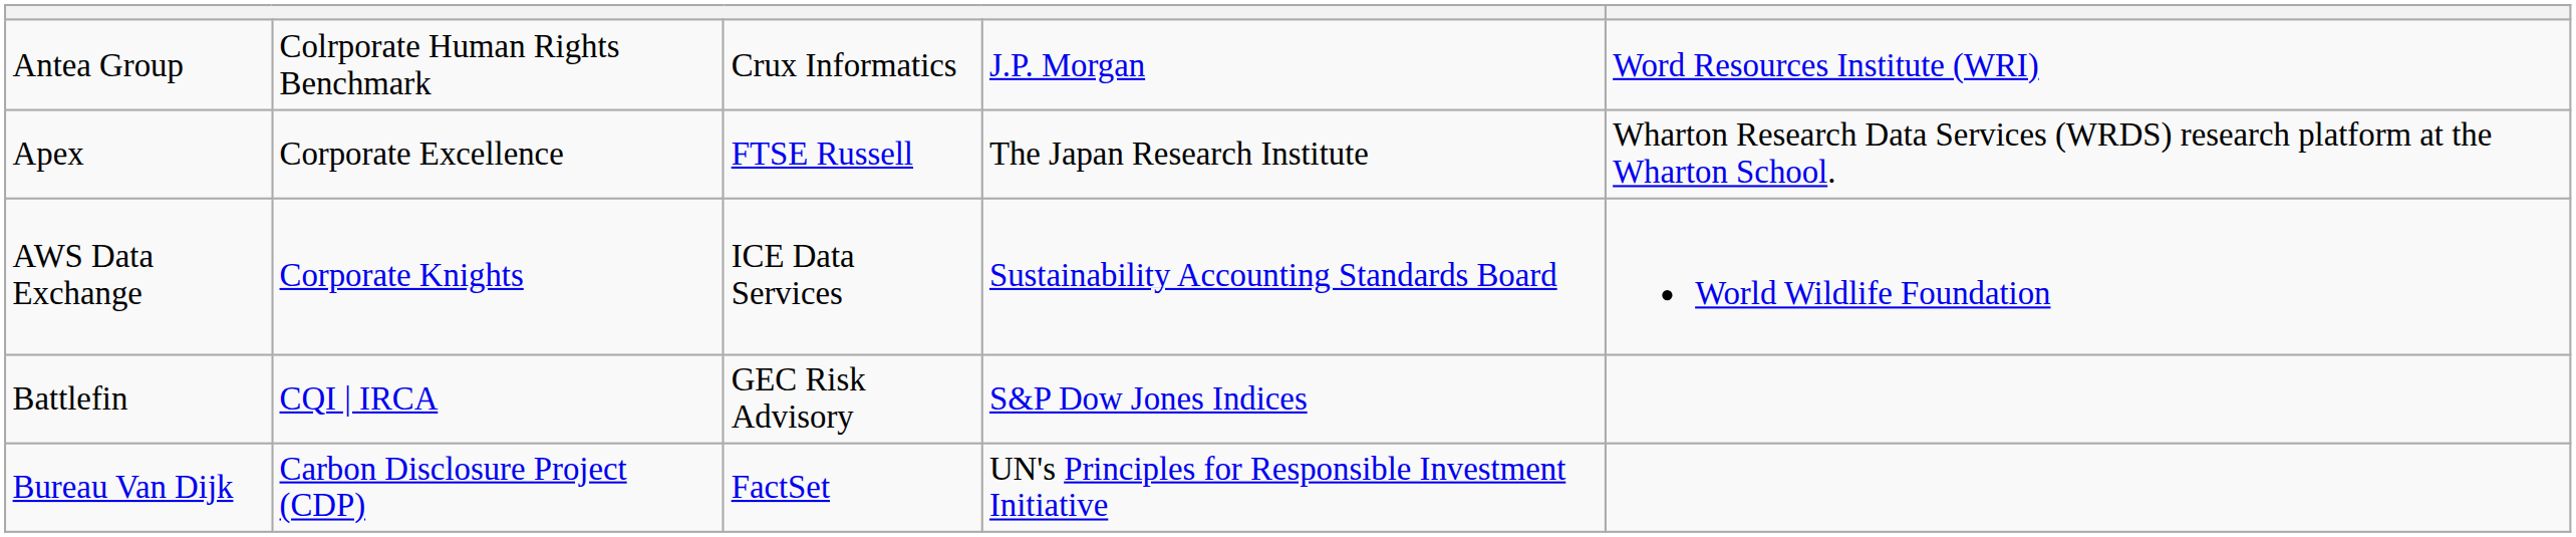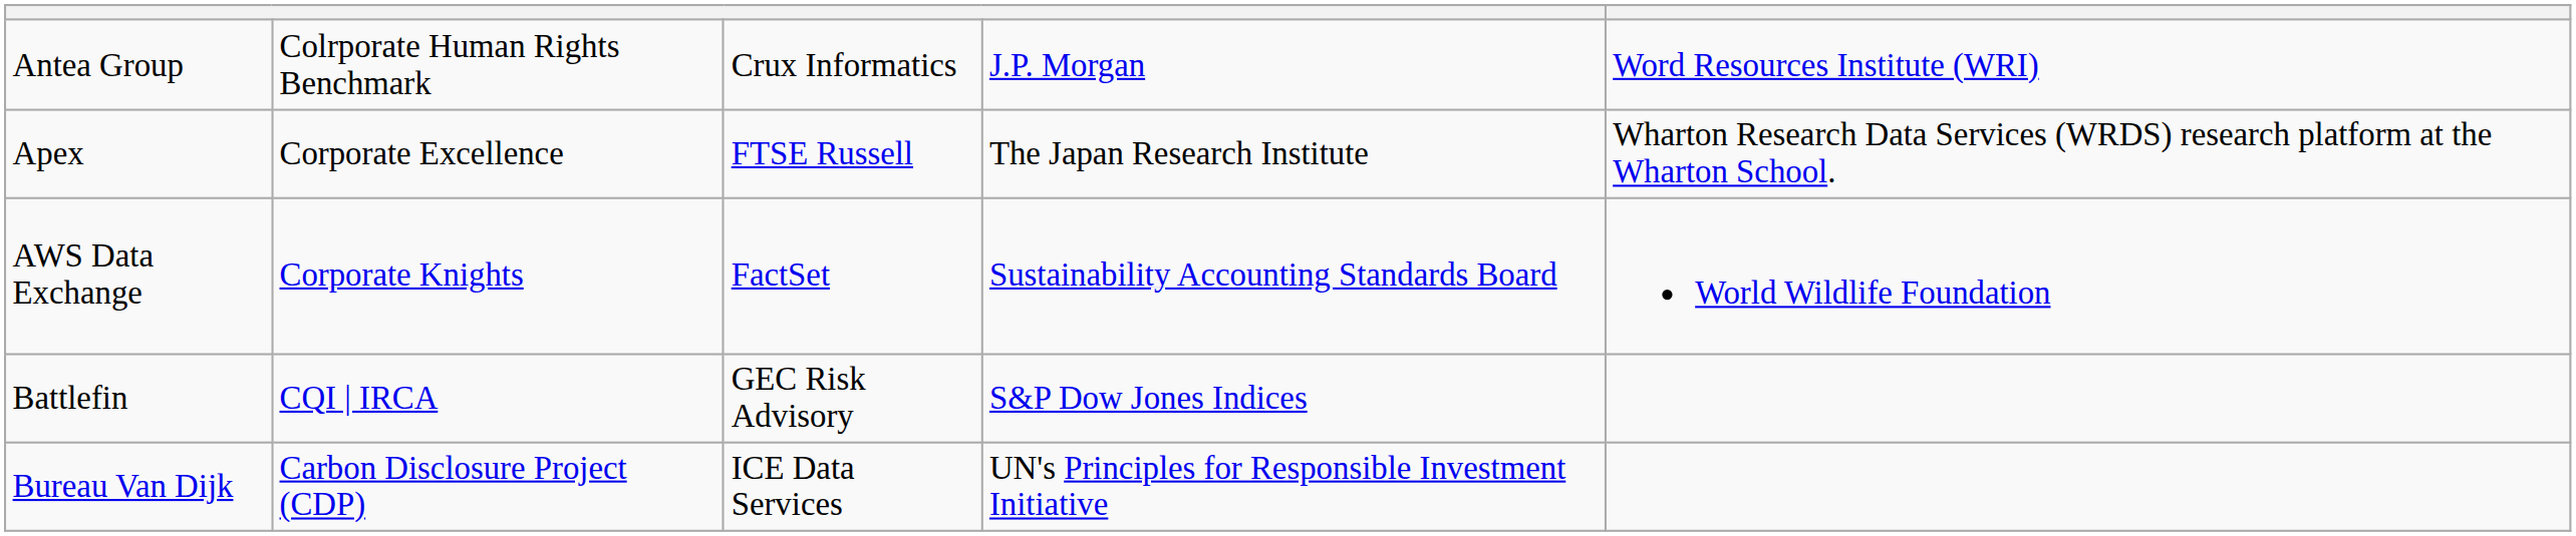 <table class="wikitable">
 <tr>
 <th colspan="4"></th>
 <th></th>
 </tr>
 <tr>
 <td>Antea Group</td>
 <td>Colrporate Human Rights Benchmark</td>
 <td>Crux Informatics</td>
 <td><a href='#'>J.P. Morgan</a></td>
 <td><a href='#'>Word Resources Institute (WRI)</a></td>
 </tr>
 <tr>
 <td>Apex</td>
 <td>Corporate Excellence</td>
 <td><a href='#'>FTSE Russell</a></td>
 <td>The Japan Research Institute</td>
 <td>Wharton Research Data Services (WRDS) research platform at the <a href='#'>Wharton School</a>.</td>
 </tr>
 <tr>
 <td>AWS Data Exchange</td>
 <td><a href='#'>Corporate Knights</a></td>
-<td>ICE Data Services</td>
+<td><a href='#'>FactSet</a></td>
 <td><a href='#'>Sustainability Accounting Standards Board</a></td>
 <td><br><ul><li><a href='#'>World Wildlife Foundation</a></li></ul></td>
 </tr>
 <tr>
 <td>Battlefin</td>
 <td><a href='#'>CQI | IRCA</a></td>
 <td>GEC Risk Advisory</td>
 <td><a href='#'>S&P Dow Jones Indices</a></td>
 <td></td>
 </tr>
 <tr>
 <td><a href='#'>Bureau Van Dijk</a></td>
 <td><a href='#'>Carbon Disclosure Project (CDP)</a></td>
-<td><a href='#'>FactSet</a></td>
+<td>ICE Data Services</td>
 <td>UN's <a href='#'>Principles for Responsible Investment Initiative</a></td>
 <td></td>
 </tr>
 </table>
